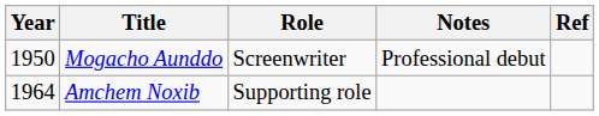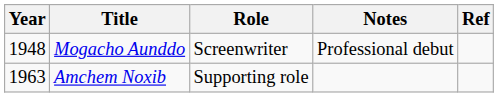 <table class="wikitable sortable">
 <tr>
 <th>Year</th>
 <th>Title</th>
 <th>Role</th>
 <th>Notes</th>
 <th>Ref</th>
 </tr>
 <tr>
-<td>1950</td>
+<td>1948</td>
 <td><em><a href='#'>Mogacho Aunddo</a></em></td>
 <td>Screenwriter</td>
 <td>Professional debut</td>
 <td></td>
 </tr>
 <tr>
-<td>1964</td>
+<td>1963</td>
 <td><em><a href='#'>Amchem Noxib</a></em></td>
 <td>Supporting role</td>
 <td></td>
 <td></td>
 </tr>
 </table>
